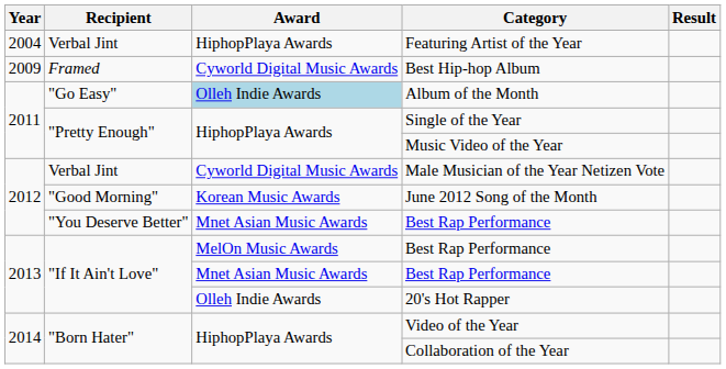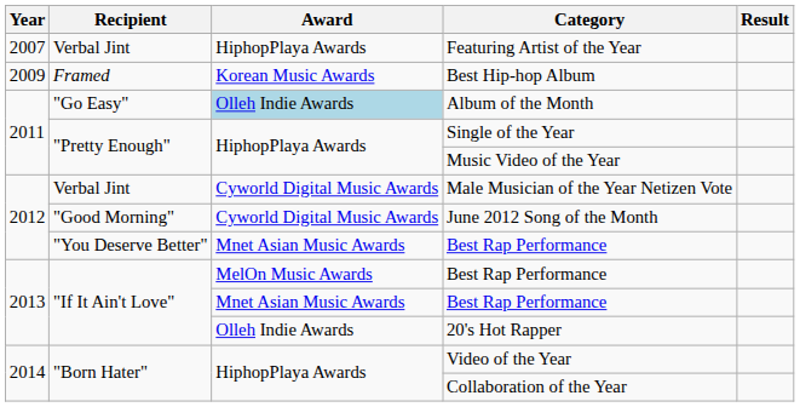 <table class="wikitable">
 <tr>
 <th>Year</th>
 <th>Recipient</th>
 <th>Award</th>
 <th>Category</th>
 <th>Result</th>
 </tr>
 <tr>
-<td>2004</td>
+<td>2007</td>
 <td>Verbal Jint</td>
 <td>HiphopPlaya Awards</td>
 <td>Featuring Artist of the Year</td>
 <td></td>
 </tr>
 <tr>
 <td>2009</td>
 <td><em>Framed</em></td>
-<td><a href='#'>Cyworld Digital Music Awards</a></td>
+<td><a href='#'>Korean Music Awards</a></td>
 <td>Best Hip-hop Album</td>
 <td></td>
 </tr>
 <tr>
 <td rowspan="3">2011</td>
 <td>"Go Easy"</td>
 <td style="background: lightblue;"><a href='#'>Olleh</a> Indie Awards</td>
 <td>Album of the Month</td>
 <td></td>
 </tr>
 <tr>
 <td rowspan="2">"Pretty Enough"</td>
 <td rowspan="2">HiphopPlaya Awards</td>
 <td>Single of the Year</td>
 <td></td>
 </tr>
 <tr>
 <td>Music Video of the Year</td>
 <td></td>
 </tr>
 <tr>
 <td rowspan="3">2012</td>
 <td>Verbal Jint</td>
 <td><a href='#'>Cyworld Digital Music Awards</a></td>
 <td>Male Musician of the Year Netizen Vote</td>
 <td></td>
 </tr>
 <tr>
 <td>"Good Morning"</td>
-<td><a href='#'>Korean Music Awards</a></td>
+<td><a href='#'>Cyworld Digital Music Awards</a></td>
 <td>June 2012 Song of the Month</td>
 <td></td>
 </tr>
 <tr>
 <td>"You Deserve Better"</td>
 <td><a href='#'>Mnet Asian Music Awards</a></td>
 <td><a href='#'>Best Rap Performance</a></td>
 <td></td>
 </tr>
 <tr>
 <td rowspan="3">2013</td>
 <td rowspan="3">"If It Ain't Love"</td>
 <td><a href='#'>MelOn Music Awards</a></td>
 <td>Best Rap Performance</td>
 <td></td>
 </tr>
 <tr>
 <td><a href='#'>Mnet Asian Music Awards</a></td>
 <td><a href='#'>Best Rap Performance</a></td>
 <td></td>
 </tr>
 <tr>
 <td><a href='#'>Olleh</a> Indie Awards</td>
 <td>20's Hot Rapper</td>
 <td></td>
 </tr>
 <tr>
 <td rowspan="2">2014</td>
 <td rowspan="2">"Born Hater"</td>
 <td rowspan="2">HiphopPlaya Awards</td>
 <td>Video of the Year</td>
 <td></td>
 </tr>
 <tr>
 <td>Collaboration of the Year</td>
 <td></td>
 </tr>
 </table>
